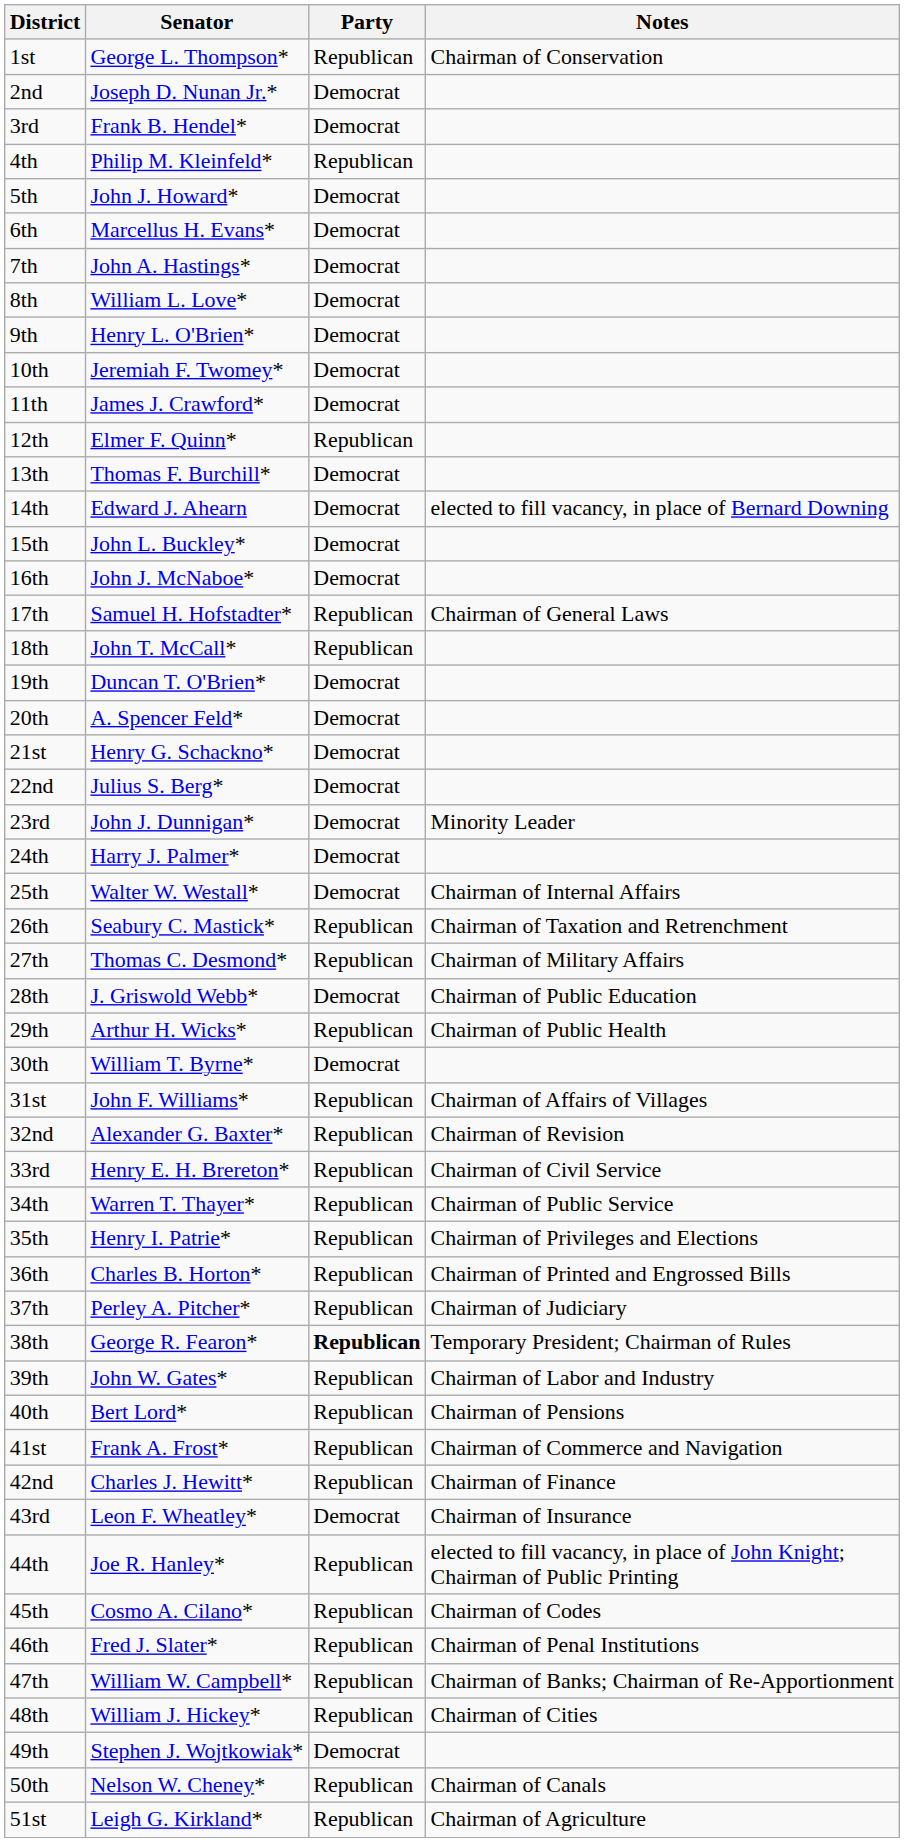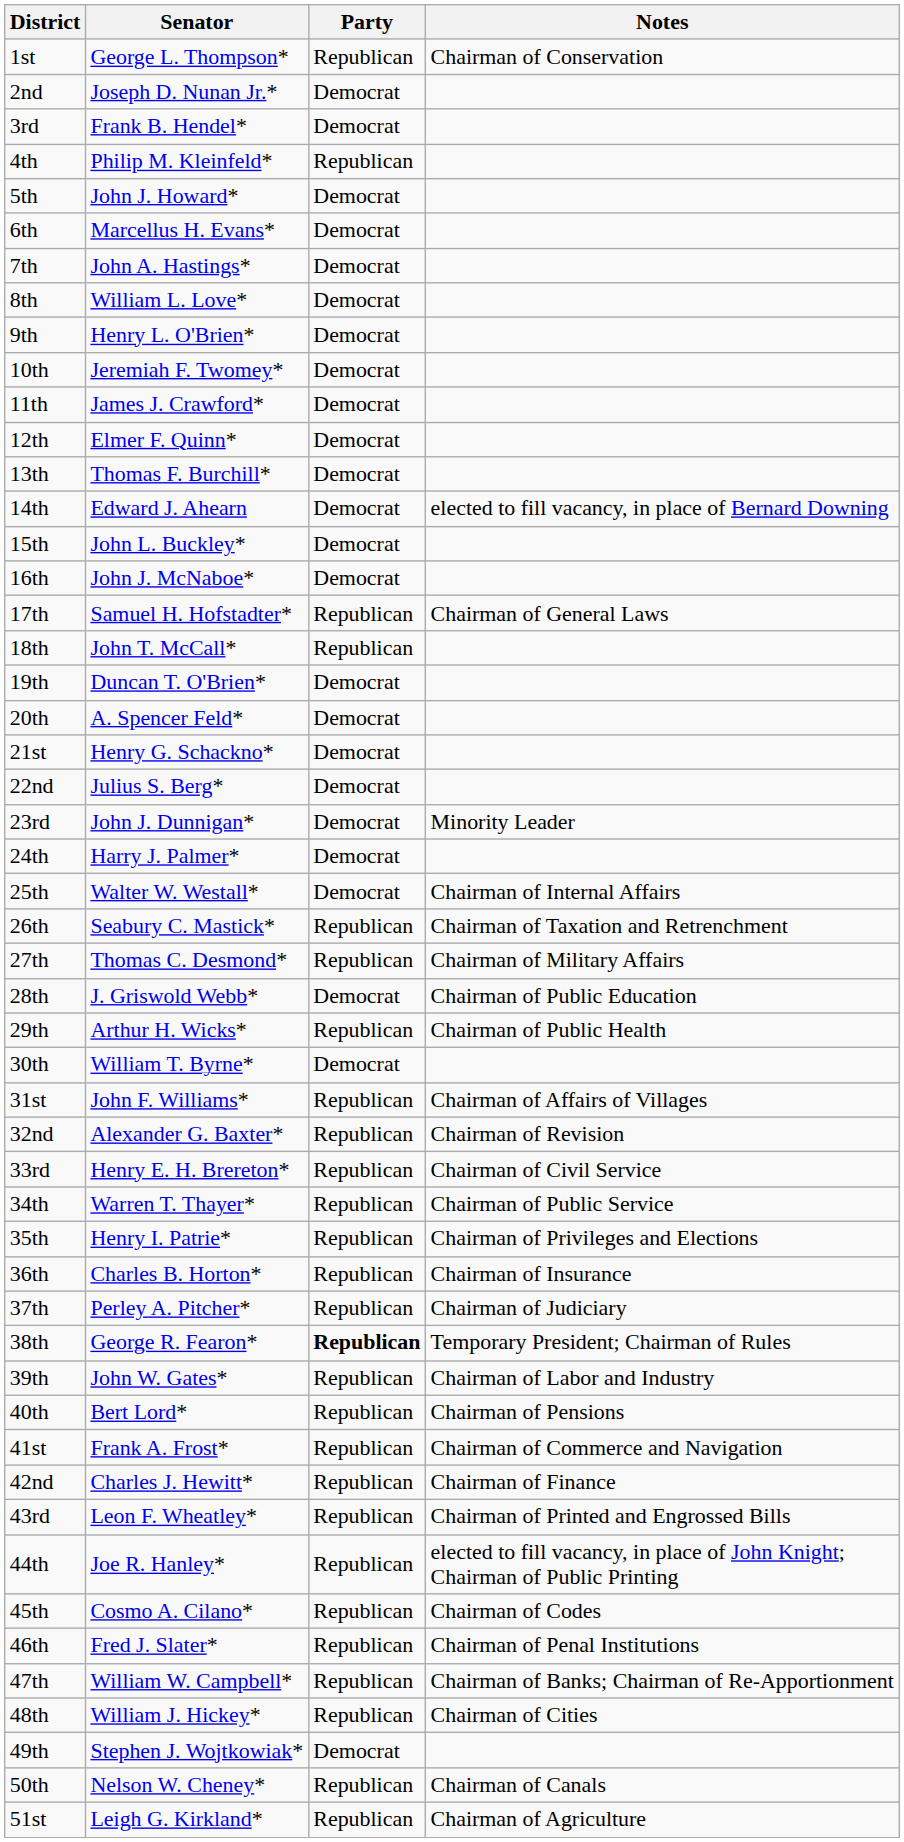 <table class=wikitable>
 <tr>
 <th>District</th>
 <th>Senator</th>
 <th>Party</th>
 <th>Notes</th>
 </tr>
 <tr>
 <td>1st</td>
 <td><a href='#'>George L. Thompson</a>*</td>
 <td>Republican</td>
 <td>Chairman of Conservation</td>
 </tr>
 <tr>
 <td>2nd</td>
 <td><a href='#'>Joseph D. Nunan Jr.</a>*</td>
 <td>Democrat</td>
 <td></td>
 </tr>
 <tr>
 <td>3rd</td>
 <td><a href='#'>Frank B. Hendel</a>*</td>
 <td>Democrat</td>
 <td></td>
 </tr>
 <tr>
 <td>4th</td>
 <td><a href='#'>Philip M. Kleinfeld</a>*</td>
 <td>Republican</td>
 <td></td>
 </tr>
 <tr>
 <td>5th</td>
 <td><a href='#'>John J. Howard</a>*</td>
 <td>Democrat</td>
 <td></td>
 </tr>
 <tr>
 <td>6th</td>
 <td><a href='#'>Marcellus H. Evans</a>*</td>
 <td>Democrat</td>
 <td></td>
 </tr>
 <tr>
 <td>7th</td>
 <td><a href='#'>John A. Hastings</a>*</td>
 <td>Democrat</td>
 <td></td>
 </tr>
 <tr>
 <td>8th</td>
 <td><a href='#'>William L. Love</a>*</td>
 <td>Democrat</td>
 <td></td>
 </tr>
 <tr>
 <td>9th</td>
 <td><a href='#'>Henry L. O'Brien</a>*</td>
 <td>Democrat</td>
 <td></td>
 </tr>
 <tr>
 <td>10th</td>
 <td><a href='#'>Jeremiah F. Twomey</a>*</td>
 <td>Democrat</td>
 <td></td>
 </tr>
 <tr>
 <td>11th</td>
 <td><a href='#'>James J. Crawford</a>*</td>
 <td>Democrat</td>
 <td></td>
 </tr>
 <tr>
 <td>12th</td>
 <td><a href='#'>Elmer F. Quinn</a>*</td>
-<td>Republican</td>
+<td>Democrat</td>
 <td></td>
 </tr>
 <tr>
 <td>13th</td>
 <td><a href='#'>Thomas F. Burchill</a>*</td>
 <td>Democrat</td>
 <td></td>
 </tr>
 <tr>
 <td>14th</td>
 <td><a href='#'>Edward J. Ahearn</a></td>
 <td>Democrat</td>
 <td>elected to fill vacancy, in place of <a href='#'>Bernard Downing</a></td>
 </tr>
 <tr>
 <td>15th</td>
 <td><a href='#'>John L. Buckley</a>*</td>
 <td>Democrat</td>
 <td></td>
 </tr>
 <tr>
 <td>16th</td>
 <td><a href='#'>John J. McNaboe</a>*</td>
 <td>Democrat</td>
 <td></td>
 </tr>
 <tr>
 <td>17th</td>
 <td><a href='#'>Samuel H. Hofstadter</a>*</td>
 <td>Republican</td>
 <td>Chairman of General Laws</td>
 </tr>
 <tr>
 <td>18th</td>
 <td><a href='#'>John T. McCall</a>*</td>
 <td>Republican</td>
 <td></td>
 </tr>
 <tr>
 <td>19th</td>
 <td><a href='#'>Duncan T. O'Brien</a>*</td>
 <td>Democrat</td>
 <td></td>
 </tr>
 <tr>
 <td>20th</td>
 <td><a href='#'>A. Spencer Feld</a>*</td>
 <td>Democrat</td>
 <td></td>
 </tr>
 <tr>
 <td>21st</td>
 <td><a href='#'>Henry G. Schackno</a>*</td>
 <td>Democrat</td>
 <td></td>
 </tr>
 <tr>
 <td>22nd</td>
 <td><a href='#'>Julius S. Berg</a>*</td>
 <td>Democrat</td>
 <td></td>
 </tr>
 <tr>
 <td>23rd</td>
 <td><a href='#'>John J. Dunnigan</a>*</td>
 <td>Democrat</td>
 <td>Minority Leader</td>
 </tr>
 <tr>
 <td>24th</td>
 <td><a href='#'>Harry J. Palmer</a>*</td>
 <td>Democrat</td>
 <td></td>
 </tr>
 <tr>
 <td>25th</td>
 <td><a href='#'>Walter W. Westall</a>*</td>
 <td>Democrat</td>
 <td>Chairman of Internal Affairs</td>
 </tr>
 <tr>
 <td>26th</td>
 <td><a href='#'>Seabury C. Mastick</a>*</td>
 <td>Republican</td>
 <td>Chairman of Taxation and Retrenchment</td>
 </tr>
 <tr>
 <td>27th</td>
 <td><a href='#'>Thomas C. Desmond</a>*</td>
 <td>Republican</td>
 <td>Chairman of Military Affairs</td>
 </tr>
 <tr>
 <td>28th</td>
 <td><a href='#'>J. Griswold Webb</a>*</td>
 <td>Democrat</td>
 <td>Chairman of Public Education</td>
 </tr>
 <tr>
 <td>29th</td>
 <td><a href='#'>Arthur H. Wicks</a>*</td>
 <td>Republican</td>
 <td>Chairman of Public Health</td>
 </tr>
 <tr>
 <td>30th</td>
 <td><a href='#'>William T. Byrne</a>*</td>
 <td>Democrat</td>
 <td></td>
 </tr>
 <tr>
 <td>31st</td>
 <td><a href='#'>John F. Williams</a>*</td>
 <td>Republican</td>
 <td>Chairman of Affairs of Villages</td>
 </tr>
 <tr>
 <td>32nd</td>
 <td><a href='#'>Alexander G. Baxter</a>*</td>
 <td>Republican</td>
 <td>Chairman of Revision</td>
 </tr>
 <tr>
 <td>33rd</td>
 <td><a href='#'>Henry E. H. Brereton</a>*</td>
 <td>Republican</td>
 <td>Chairman of Civil Service</td>
 </tr>
 <tr>
 <td>34th</td>
 <td><a href='#'>Warren T. Thayer</a>*</td>
 <td>Republican</td>
 <td>Chairman of Public Service</td>
 </tr>
 <tr>
 <td>35th</td>
 <td><a href='#'>Henry I. Patrie</a>*</td>
 <td>Republican</td>
 <td>Chairman of Privileges and Elections</td>
 </tr>
 <tr>
 <td>36th</td>
 <td><a href='#'>Charles B. Horton</a>*</td>
 <td>Republican</td>
-<td>Chairman of Printed and Engrossed Bills</td>
+<td>Chairman of Insurance</td>
 </tr>
 <tr>
 <td>37th</td>
 <td><a href='#'>Perley A. Pitcher</a>*</td>
 <td>Republican</td>
 <td>Chairman of Judiciary</td>
 </tr>
 <tr>
 <td>38th</td>
 <td><a href='#'>George R. Fearon</a>*</td>
 <td><strong>Republican</strong></td>
 <td>Temporary President; Chairman of Rules</td>
 </tr>
 <tr>
 <td>39th</td>
 <td><a href='#'>John W. Gates</a>*</td>
 <td>Republican</td>
 <td>Chairman of Labor and Industry</td>
 </tr>
 <tr>
 <td>40th</td>
 <td><a href='#'>Bert Lord</a>*</td>
 <td>Republican</td>
 <td>Chairman of Pensions</td>
 </tr>
 <tr>
 <td>41st</td>
 <td><a href='#'>Frank A. Frost</a>*</td>
 <td>Republican</td>
 <td>Chairman of Commerce and Navigation</td>
 </tr>
 <tr>
 <td>42nd</td>
 <td><a href='#'>Charles J. Hewitt</a>*</td>
 <td>Republican</td>
 <td>Chairman of Finance</td>
 </tr>
 <tr>
 <td>43rd</td>
 <td><a href='#'>Leon F. Wheatley</a>*</td>
-<td>Democrat</td>
-<td>Chairman of Insurance</td>
+<td>Republican</td>
+<td>Chairman of Printed and Engrossed Bills</td>
 </tr>
 <tr>
 <td>44th</td>
 <td><a href='#'>Joe R. Hanley</a>*</td>
 <td>Republican</td>
 <td>elected to fill vacancy, in place of <a href='#'>John Knight</a>; <br>Chairman of Public Printing</td>
 </tr>
 <tr>
 <td>45th</td>
 <td><a href='#'>Cosmo A. Cilano</a>*</td>
 <td>Republican</td>
 <td>Chairman of Codes</td>
 </tr>
 <tr>
 <td>46th</td>
 <td><a href='#'>Fred J. Slater</a>*</td>
 <td>Republican</td>
 <td>Chairman of Penal Institutions</td>
 </tr>
 <tr>
 <td>47th</td>
 <td><a href='#'>William W. Campbell</a>*</td>
 <td>Republican</td>
 <td>Chairman of Banks; Chairman of Re-Apportionment</td>
 </tr>
 <tr>
 <td>48th</td>
 <td><a href='#'>William J. Hickey</a>*</td>
 <td>Republican</td>
 <td>Chairman of Cities</td>
 </tr>
 <tr>
 <td>49th</td>
 <td><a href='#'>Stephen J. Wojtkowiak</a>*</td>
 <td>Democrat</td>
 <td></td>
 </tr>
 <tr>
 <td>50th</td>
 <td><a href='#'>Nelson W. Cheney</a>*</td>
 <td>Republican</td>
 <td>Chairman of Canals</td>
 </tr>
 <tr>
 <td>51st</td>
 <td><a href='#'>Leigh G. Kirkland</a>*</td>
 <td>Republican</td>
 <td>Chairman of Agriculture</td>
 </tr>
 <tr>
 </tr>
 </table>
